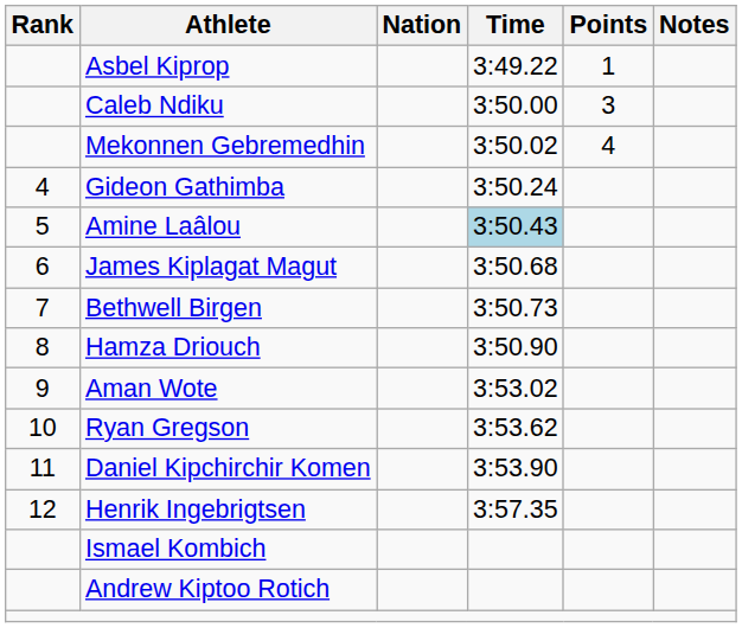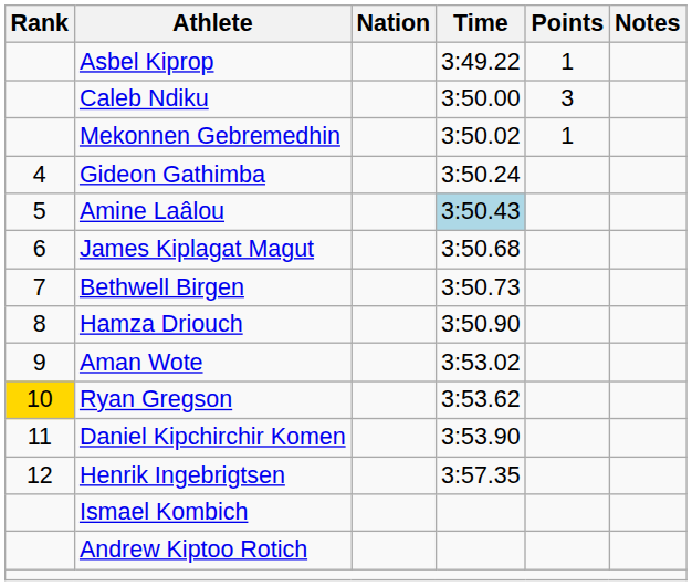 <table class="wikitable mw-datatable sortable" style="text-align:center;">
 <tr>
 <th scope="col" style="width: 10px;">Rank</th>
 <th scope="col">Athlete</th>
 <th scope="col">Nation</th>
 <th scope="col">Time</th>
 <th scope="col">Points</th>
 <th scope="col">Notes</th>
 </tr>
 <tr>
 <td></td>
 <td align="left"><a href='#'>Asbel Kiprop</a></td>
 <td align="left"></td>
 <td>3:49.22</td>
 <td>1</td>
 <td></td>
 </tr>
 <tr>
 <td></td>
 <td align="left"><a href='#'>Caleb Ndiku</a></td>
 <td align="left"></td>
 <td>3:50.00</td>
 <td>3</td>
 <td></td>
 </tr>
 <tr>
 <td></td>
 <td align="left"><a href='#'>Mekonnen Gebremedhin</a></td>
 <td align="left"></td>
 <td>3:50.02</td>
-<td>4</td>
+<td>1</td>
 <td></td>
 </tr>
 <tr>
 <td>4</td>
 <td align="left"><a href='#'>Gideon Gathimba</a></td>
 <td align="left"></td>
 <td>3:50.24</td>
 <td></td>
 <td></td>
 </tr>
 <tr>
 <td>5</td>
 <td align="left"><a href='#'>Amine Laâlou</a></td>
 <td align="left"></td>
 <td style="background: lightblue;">3:50.43</td>
 <td></td>
 <td></td>
 </tr>
 <tr>
 <td>6</td>
 <td align="left"><a href='#'>James Kiplagat Magut</a></td>
 <td align="left"></td>
 <td>3:50.68</td>
 <td></td>
 <td></td>
 </tr>
 <tr>
 <td>7</td>
 <td align="left"><a href='#'>Bethwell Birgen</a></td>
 <td align="left"></td>
 <td>3:50.73</td>
 <td></td>
 <td></td>
 </tr>
 <tr>
 <td>8</td>
 <td align="left"><a href='#'>Hamza Driouch</a></td>
 <td align="left"></td>
 <td>3:50.90</td>
 <td></td>
 <td></td>
 </tr>
 <tr>
 <td>9</td>
 <td align="left"><a href='#'>Aman Wote</a></td>
 <td align="left"></td>
 <td>3:53.02</td>
 <td></td>
 <td></td>
 </tr>
 <tr>
-<td>10</td>
+<td style="background: gold;">10</td>
 <td align="left"><a href='#'>Ryan Gregson</a></td>
 <td align="left"></td>
 <td>3:53.62</td>
 <td></td>
 <td></td>
 </tr>
 <tr>
 <td>11</td>
 <td align="left"><a href='#'>Daniel Kipchirchir Komen</a></td>
 <td align="left"></td>
 <td>3:53.90</td>
 <td></td>
 <td></td>
 </tr>
 <tr>
 <td>12</td>
 <td align="left"><a href='#'>Henrik Ingebrigtsen</a></td>
 <td align="left"></td>
 <td>3:57.35</td>
 <td></td>
 <td></td>
 </tr>
 <tr>
 <td></td>
 <td align="left"><a href='#'>Ismael Kombich</a></td>
 <td align="left"></td>
 <td></td>
 <td></td>
 <td></td>
 </tr>
 <tr>
 <td></td>
 <td align="left"><a href='#'>Andrew Kiptoo Rotich</a></td>
 <td align="left"></td>
 <td></td>
 <td></td>
 <td></td>
 </tr>
 <tr class="sortbottom">
 <td colspan="6"></td>
 </tr>
 </table>
